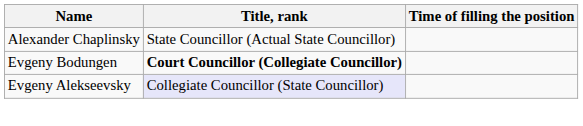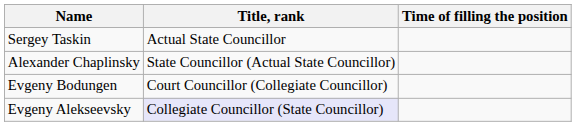 <table class="wikitable">
 <tr>
 <th>Name</th>
 <th>Title, rank</th>
 <th>Time of filling the position</th>
+</tr>
+<tr>
+<td>Sergey Taskin</td>
+<td>Actual State Councillor</td>
+<td></td>
 </tr>
 <tr>
 <td>Alexander Chaplinsky</td>
 <td>State Councillor (Actual State Councillor)</td>
 <td></td>
 </tr>
 <tr>
 <td>Evgeny Bodungen</td>
-<td><strong>Court Councillor (Collegiate Councillor)</strong></td>
+<td>Court Councillor (Collegiate Councillor)</td>
 <td></td>
 </tr>
 <tr>
 <td>Evgeny Alekseevsky</td>
 <td style="background: lavender;">Collegiate Councillor (State Councillor)</td>
 <td></td>
 </tr>
 </table>
